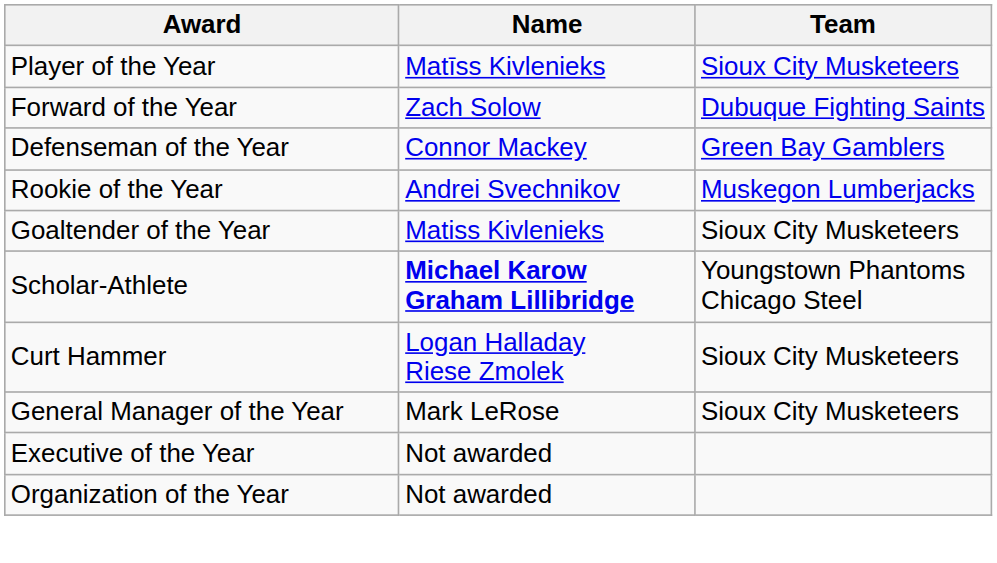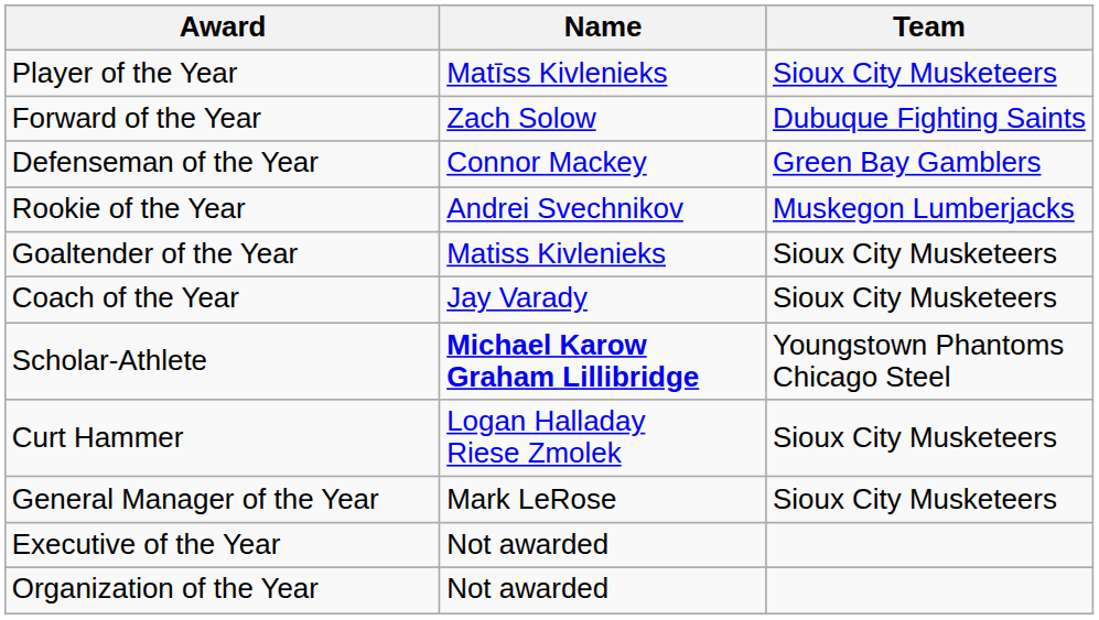 <table class="wikitable" style="text-align:left">
 <tr>
 <th bgcolor="#DDDDFF" width="40%">Award</th>
 <th bgcolor="#DDDDFF" width="30%">Name</th>
 <th bgcolor="#DDDDFF" width="30%">Team</th>
 </tr>
 <tr>
 <td>Player of the Year</td>
 <td><a href='#'>Matīss Kivlenieks</a></td>
 <td><a href='#'>Sioux City Musketeers</a></td>
 </tr>
 <tr>
 <td>Forward of the Year</td>
 <td><a href='#'>Zach Solow</a></td>
 <td><a href='#'>Dubuque Fighting Saints</a></td>
 </tr>
 <tr>
 <td>Defenseman of the Year</td>
 <td><a href='#'>Connor Mackey</a></td>
 <td><a href='#'>Green Bay Gamblers</a></td>
 </tr>
 <tr>
 <td>Rookie of the Year</td>
 <td><a href='#'>Andrei Svechnikov</a></td>
 <td><a href='#'>Muskegon Lumberjacks</a></td>
 </tr>
 <tr>
 <td>Goaltender of the Year</td>
 <td><a href='#'>Matiss Kivlenieks</a></td>
 <td>Sioux City Musketeers</td>
 </tr>
 <tr>
+<td>Coach of the Year</td>
+<td><a href='#'>Jay Varady</a></td>
+<td>Sioux City Musketeers</td>
+</tr>
+<tr>
 <td>Scholar-Athlete</td>
 <td><strong><a href='#'>Michael Karow</a><br><a href='#'>Graham Lillibridge</a></strong></td>
 <td>Youngstown Phantoms<br>Chicago Steel</td>
 </tr>
 <tr>
 <td>Curt Hammer</td>
 <td><a href='#'>Logan Halladay</a> <br><a href='#'>Riese Zmolek</a></td>
 <td>Sioux City Musketeers</td>
 </tr>
 <tr>
 <td>General Manager of the Year</td>
 <td>Mark LeRose</td>
 <td>Sioux City Musketeers</td>
 </tr>
 <tr>
 <td>Executive of the Year</td>
 <td>Not awarded</td>
 <td></td>
 </tr>
 <tr>
 <td>Organization of the Year</td>
 <td>Not awarded</td>
 <td></td>
 </tr>
 </table>
